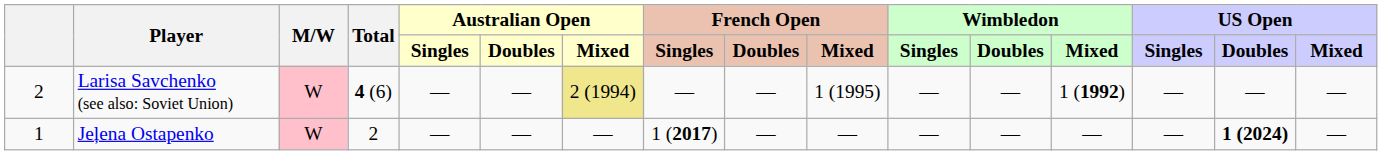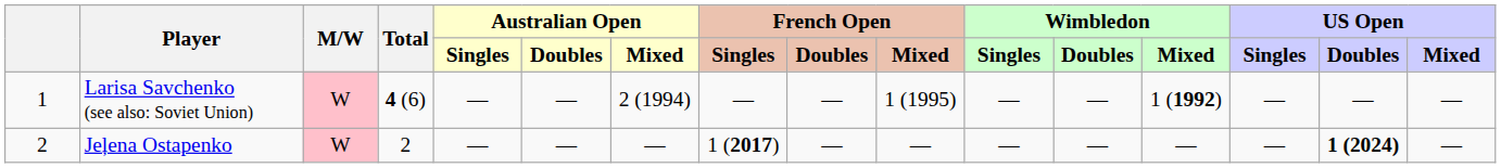 <table class="wikitable mw-datatable sortable" style="text-align:center;">
 <tr>
 <th data-sort-type="number" width="5%" rowspan="2"></th>
 <th width="15%" rowspan="2">Player</th>
 <th width="5%"  rowspan="2">M/W</th>
 <th rowspan="2">Total</th>
 <th colspan="3" style="background:#ffc;">Australian Open</th>
 <th colspan="3" style="background:#ebc2af;">French Open</th>
 <th colspan="3" style="background:#cfc;">Wimbledon</th>
 <th colspan="3" style="background:#ccf;">US Open</th>
 </tr>
 <tr>
 <th style="background:#ffc; width:60px;">Singles</th>
 <th style="background:#ffc; width:60px;">Doubles</th>
 <th style="background:#ffc; width:60px;">Mixed</th>
 <th style="background:#ebc2af; width:60px;">Singles</th>
 <th style="background:#ebc2af; width:60px;">Doubles</th>
 <th style="background:#ebc2af; width:60px;">Mixed</th>
 <th style="background:#cfc; width:60px;">Singles</th>
 <th style="background:#cfc; width:60px;">Doubles</th>
 <th style="background:#cfc; width:60px;">Mixed</th>
 <th style="background:#ccf; width:60px;">Singles</th>
 <th style="background:#ccf; width:60px;">Doubles</th>
 <th style="background:#ccf; width:60px;">Mixed</th>
 </tr>
 <tr>
-<td>2</td>
+<td>1</td>
 <td style="text-align:left"><a href='#'>Larisa Savchenko</a><br><small>(see also: Soviet Union)</small></td>
 <td style="background:pink;">W</td>
 <td><strong>4</strong> (6)</td>
 <td>—</td>
 <td>—</td>
-<td style="background: khaki;">2 (1994)</td>
+<td>2 (1994)</td>
 <td>—</td>
 <td>—</td>
 <td>1 (1995)</td>
 <td>—</td>
 <td>—</td>
 <td>1 (<strong>1992</strong>)</td>
 <td>—</td>
 <td>—</td>
 <td>—</td>
 </tr>
 <tr>
-<td>1</td>
+<td>2</td>
 <td style="text-align:left"><a href='#'>Jeļena Ostapenko</a></td>
 <td style="background:pink;">W</td>
 <td>2</td>
 <td>—</td>
 <td>—</td>
 <td>—</td>
 <td>1 (<strong>2017</strong>)</td>
 <td>—</td>
 <td>—</td>
 <td>—</td>
 <td>—</td>
 <td>—</td>
 <td>—</td>
 <td><strong>1 (2024)</strong></td>
 <td>—</td>
 </tr>
 </table>
